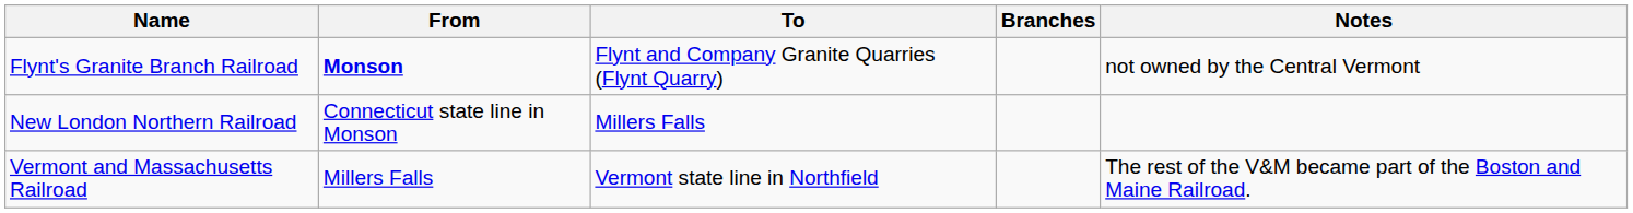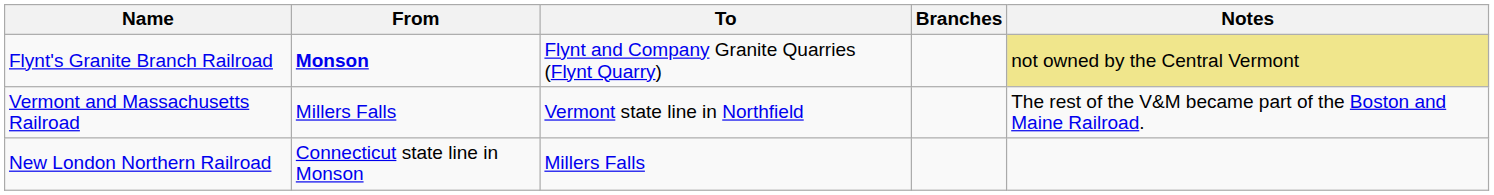 <table class="wikitable">
 <tr>
 <th>Name</th>
 <th>From</th>
 <th>To</th>
 <th>Branches</th>
 <th>Notes</th>
 </tr>
 <tr>
 <td><a href='#'>Flynt's Granite Branch Railroad</a></td>
 <td><strong><a href='#'>Monson</a></strong></td>
 <td><a href='#'>Flynt and Company</a> Granite Quarries (<a href='#'>Flynt Quarry</a>)</td>
 <td></td>
-<td>not owned by the Central Vermont</td>
+<td style="background: khaki;">not owned by the Central Vermont</td>
+</tr>
+<tr>
+<td><a href='#'>Vermont and Massachusetts Railroad</a></td>
+<td><a href='#'>Millers Falls</a></td>
+<td><a href='#'>Vermont</a> state line in <a href='#'>Northfield</a></td>
+<td></td>
+<td>The rest of the V&M became part of the <a href='#'>Boston and Maine Railroad</a>.</td>
 </tr>
 <tr>
 <td><a href='#'>New London Northern Railroad</a></td>
 <td><a href='#'>Connecticut</a> state line in <a href='#'>Monson</a></td>
 <td><a href='#'>Millers Falls</a></td>
 <td></td>
 <td></td>
 </tr>
-<tr>
-<td><a href='#'>Vermont and Massachusetts Railroad</a></td>
-<td><a href='#'>Millers Falls</a></td>
-<td><a href='#'>Vermont</a> state line in <a href='#'>Northfield</a></td>
-<td></td>
-<td>The rest of the V&M became part of the <a href='#'>Boston and Maine Railroad</a>.</td>
-</tr>
 </table>
